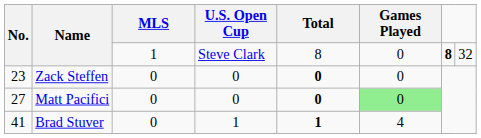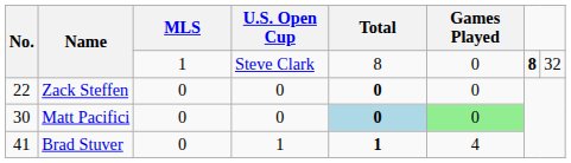 <table class="wikitable sortable" style="text-align: center;">
 <tr>
 <th rowspan=2>No.</th>
 <th rowspan=2>Name</th>
 <th style="width:85px;"><a href='#'>MLS</a></th>
 <th style="width:85px;"><a href='#'>U.S. Open Cup</a></th>
 <th style="width:85px;"><strong>Total</strong></th>
 <th style="width:85px;"><strong>Games Played</strong></th>
 </tr>
 <tr>
 <td>1</td>
 <td align=left> <a href='#'>Steve Clark</a></td>
 <td>8</td>
 <td>0</td>
 <td><strong>8</strong></td>
 <td>32</td>
 </tr>
 <tr>
-<td>23</td>
+<td>22</td>
 <td align=left> <a href='#'>Zack Steffen</a></td>
 <td>0</td>
 <td>0</td>
 <td><strong>0</strong></td>
 <td>0</td>
 </tr>
 <tr>
-<td>27</td>
+<td>30</td>
 <td align=left> <a href='#'>Matt Pacifici</a></td>
 <td>0</td>
 <td>0</td>
-<td><strong>0</strong></td>
+<td style="background: lightblue;"><strong>0</strong></td>
 <td style="background: lightgreen;">0</td>
 </tr>
 <tr>
 <td>41</td>
 <td align=left> <a href='#'>Brad Stuver</a></td>
 <td>0</td>
 <td>1</td>
 <td><strong>1</strong></td>
 <td>4</td>
 </tr>
 </table>
